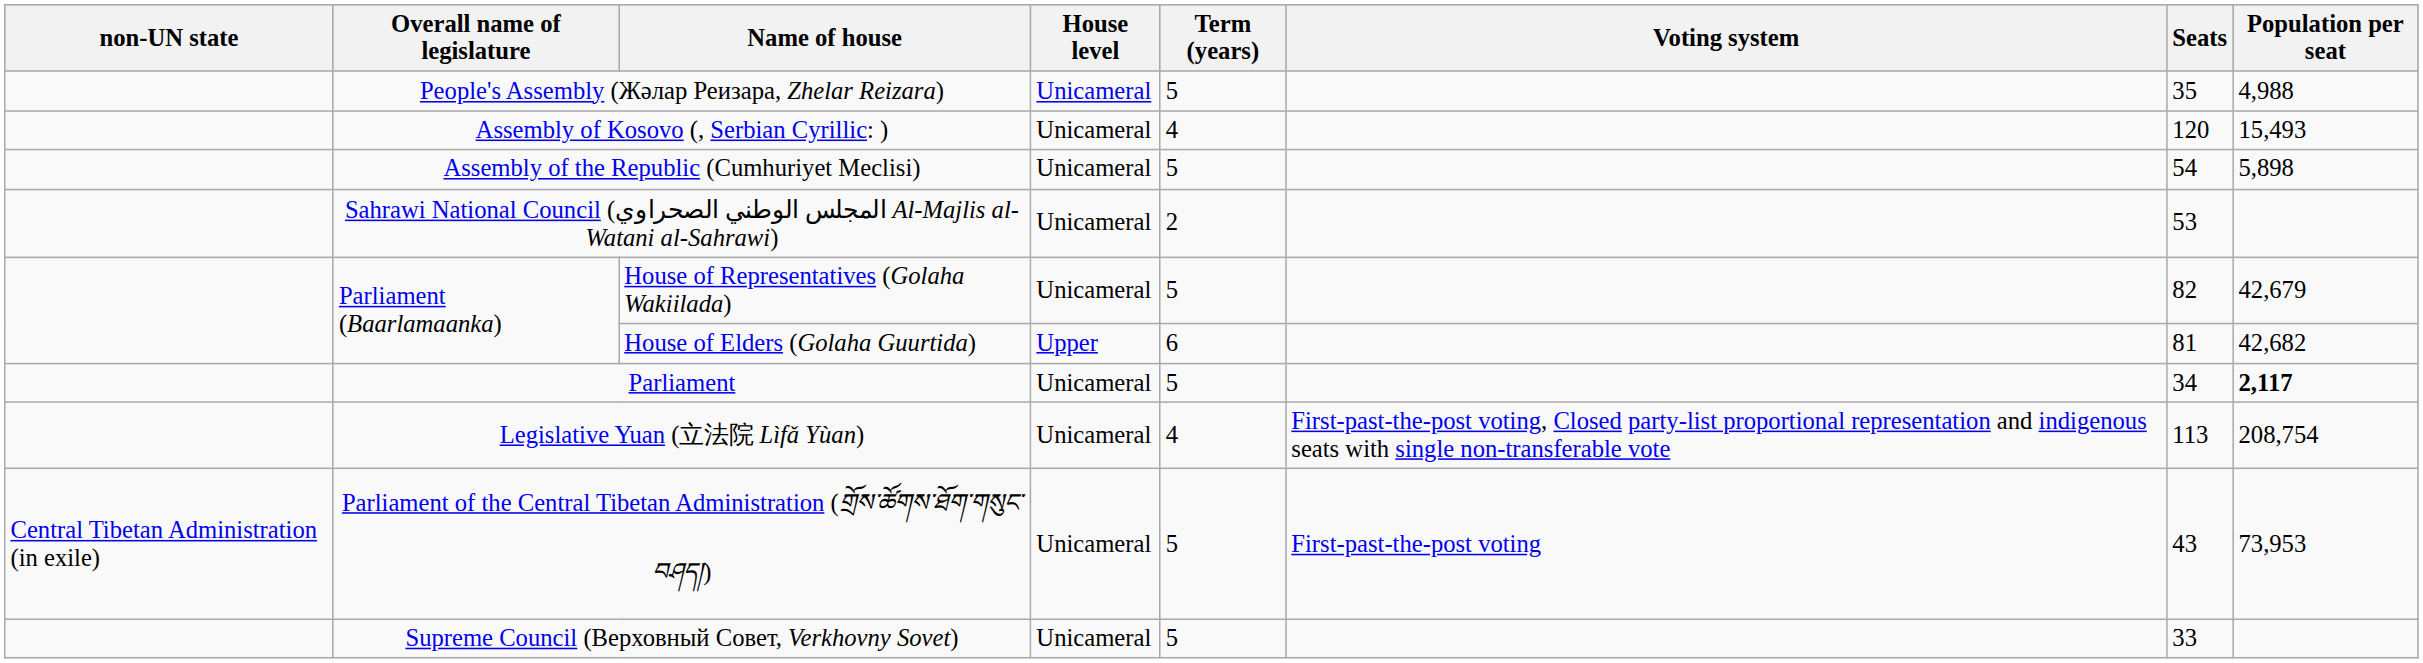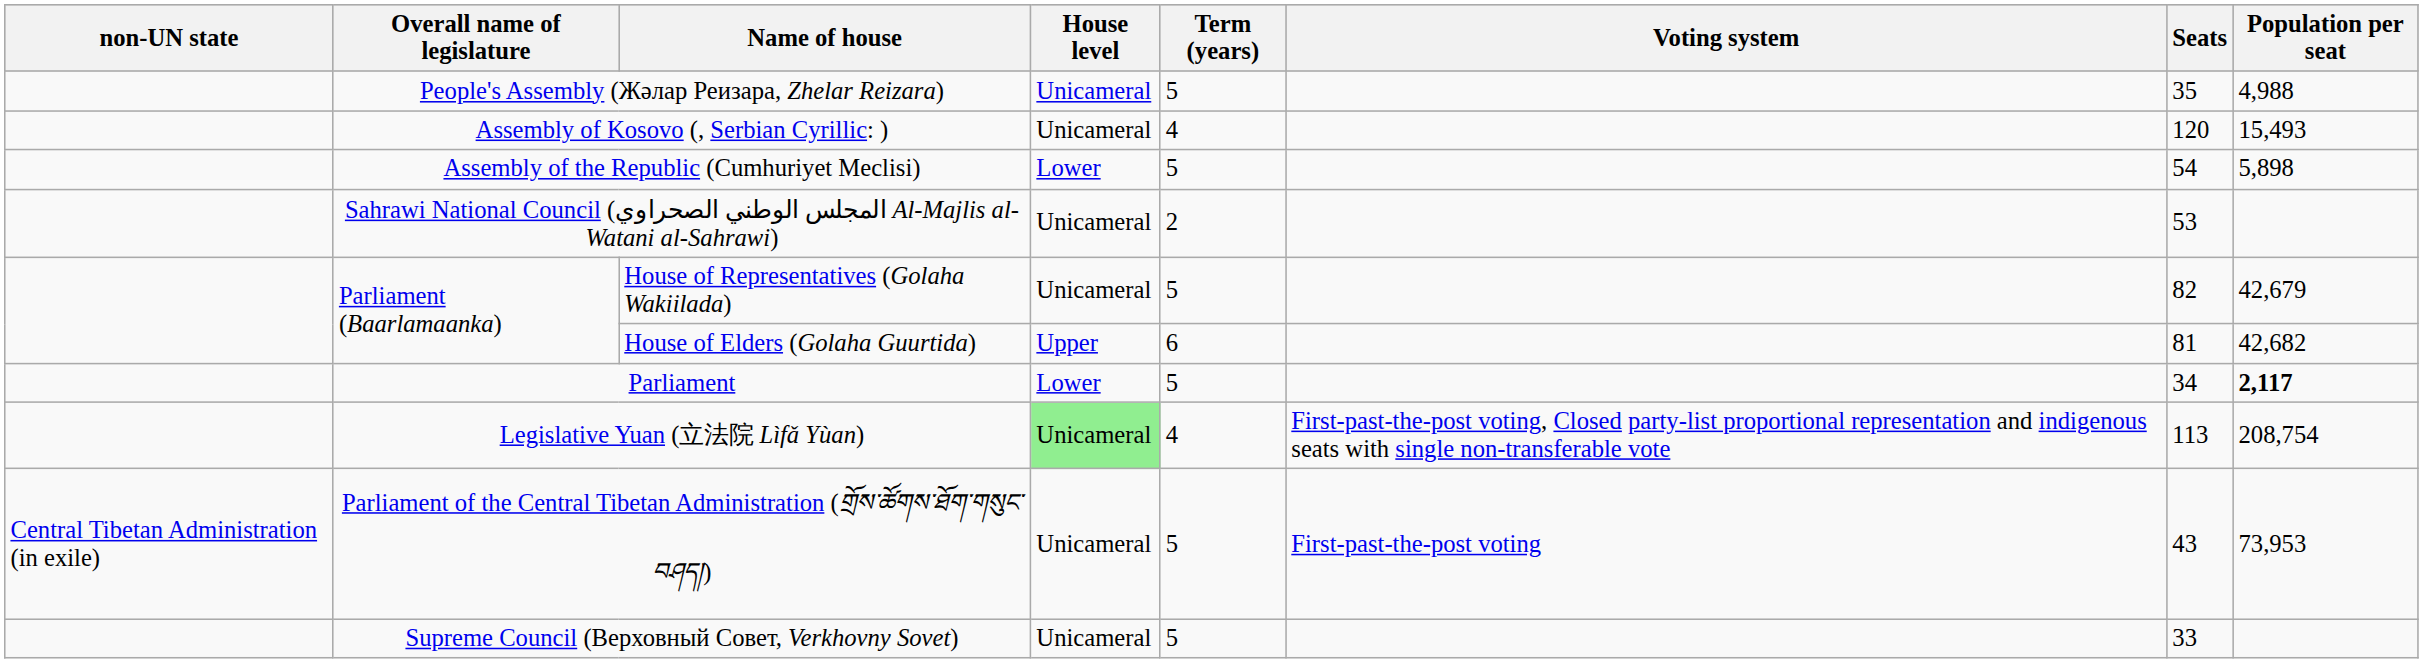 <table class="wikitable sortable sticky-header">
 <tr bgcolor="#cccccc">
 <th>non-UN state</th>
 <th>Overall name of legislature</th>
 <th>Name of house</th>
 <th>House level</th>
 <th>Term (years)</th>
 <th>Voting system</th>
 <th>Seats</th>
 <th>Population per seat</th>
 </tr>
 <tr>
 <td></td>
 <td colspan="2" align="center"><a href='#'>People's Assembly</a> (Жәлар Реизара, <em>Zhelar Reizara</em>)</td>
 <td><a href='#'>Unicameral</a></td>
 <td>5</td>
 <td></td>
 <td>35</td>
 <td>4,988</td>
 </tr>
 <tr>
 <td></td>
 <td colspan="2" align="center"><a href='#'>Assembly of Kosovo</a> (, <a href='#'>Serbian Cyrillic</a>: )</td>
 <td>Unicameral</td>
 <td>4</td>
 <td></td>
 <td>120</td>
 <td>15,493</td>
 </tr>
 <tr>
 <td></td>
 <td colspan="2" align="center"><a href='#'>Assembly of the Republic</a> (Cumhuriyet Meclisi)</td>
-<td>Unicameral</td>
+<td><a href='#'>Lower</a></td>
 <td>5</td>
 <td></td>
 <td>54</td>
 <td>5,898</td>
 </tr>
 <tr>
 <td></td>
 <td colspan="2" align="center"><a href='#'>Sahrawi National Council</a> (المجلس الوطني الصحراوي <em>Al-Majlis al-Watani al-Sahrawi</em>)</td>
 <td>Unicameral</td>
 <td>2</td>
 <td></td>
 <td>53</td>
 <td></td>
 </tr>
 <tr>
 <td rowspan=2></td>
 <td rowspan=2><a href='#'>Parliament</a> (<em>Baarlamaanka</em>)</td>
 <td><a href='#'>House of Representatives</a> (<em>Golaha Wakiilada</em>)</td>
 <td>Unicameral</td>
 <td>5</td>
 <td></td>
 <td>82</td>
 <td>42,679</td>
 </tr>
 <tr>
 <td><a href='#'>House of Elders</a> (<em>Golaha Guurtida</em>)</td>
 <td><a href='#'>Upper</a></td>
 <td>6</td>
 <td></td>
 <td>81</td>
 <td>42,682</td>
 </tr>
 <tr>
 <td></td>
 <td colspan="2" align="center"><a href='#'>Parliament</a></td>
-<td>Unicameral</td>
+<td><a href='#'>Lower</a></td>
 <td>5</td>
 <td></td>
 <td>34</td>
 <td><strong>2,117</strong></td>
 </tr>
 <tr>
 <td></td>
 <td colspan="2" align="center"><a href='#'>Legislative Yuan</a> (立法院 <em>Lìfǎ Yùan</em>)</td>
-<td>Unicameral</td>
+<td style="background: lightgreen;">Unicameral</td>
 <td>4</td>
 <td><a href='#'>First-past-the-post voting</a>, <a href='#'>Closed</a> <a href='#'>party-list proportional representation</a> and <a href='#'>indigenous</a> seats with <a href='#'>single non-transferable vote</a></td>
 <td>113</td>
 <td>208,754</td>
 </tr>
 <tr>
 <td> <a href='#'>Central Tibetan Administration</a> (in exile)</td>
 <td colspan="2" align="center"><a href='#'>Parliament of the Central Tibetan Administration</a> (<em>གྲོས་ཚོགས་ཐོག་གསུང་བཤད།</em>)</td>
 <td>Unicameral</td>
 <td>5</td>
 <td><a href='#'>First-past-the-post voting</a></td>
 <td>43</td>
 <td>73,953</td>
 </tr>
 <tr>
 <td></td>
 <td colspan="2" align="center"><a href='#'>Supreme Council</a> (Верховный Совет, <em>Verkhovny Sovet</em>)</td>
 <td>Unicameral</td>
 <td>5</td>
 <td></td>
 <td>33</td>
 <td></td>
 </tr>
 </table>
